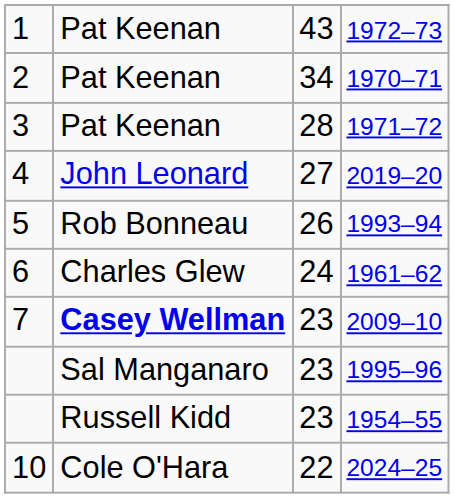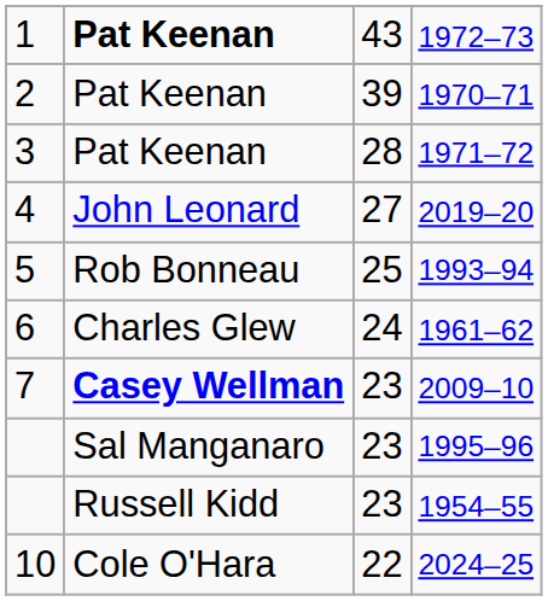 <table class="wikitable">
 <tr>
 </tr>
 <tr>
 <td>1</td>
-<td>Pat Keenan</td>
+<td><strong>Pat Keenan</strong></td>
 <td>43</td>
 <td style="font-size:80%;"><a href='#'>1972–73</a></td>
 </tr>
 <tr>
 <td>2</td>
 <td>Pat Keenan</td>
-<td>34</td>
+<td>39</td>
 <td style="font-size:80%;"><a href='#'>1970–71</a></td>
 </tr>
 <tr>
 <td>3</td>
 <td>Pat Keenan</td>
 <td>28</td>
 <td style="font-size:80%;"><a href='#'>1971–72</a></td>
 </tr>
 <tr>
 <td>4</td>
 <td><a href='#'>John Leonard</a></td>
 <td>27</td>
 <td style="font-size:80%;"><a href='#'>2019–20</a></td>
 </tr>
 <tr>
 <td>5</td>
 <td>Rob Bonneau</td>
-<td>26</td>
+<td>25</td>
 <td style="font-size:80%;"><a href='#'>1993–94</a></td>
 </tr>
 <tr>
 <td>6</td>
 <td>Charles Glew</td>
 <td>24</td>
 <td style="font-size:80%;"><a href='#'>1961–62</a></td>
 </tr>
 <tr>
 <td>7</td>
 <td><strong><a href='#'>Casey Wellman</a></strong></td>
 <td>23</td>
 <td style="font-size:80%;"><a href='#'>2009–10</a></td>
 </tr>
 <tr>
 <td></td>
 <td>Sal Manganaro</td>
 <td>23</td>
 <td style="font-size:80%;"><a href='#'>1995–96</a></td>
 </tr>
 <tr>
 <td></td>
 <td>Russell Kidd</td>
 <td>23</td>
 <td style="font-size:80%;"><a href='#'>1954–55</a></td>
 </tr>
 <tr>
 <td>10</td>
 <td>Cole O'Hara</td>
 <td>22</td>
 <td style="font-size:80%;"><a href='#'>2024–25</a></td>
 </tr>
 </table>
